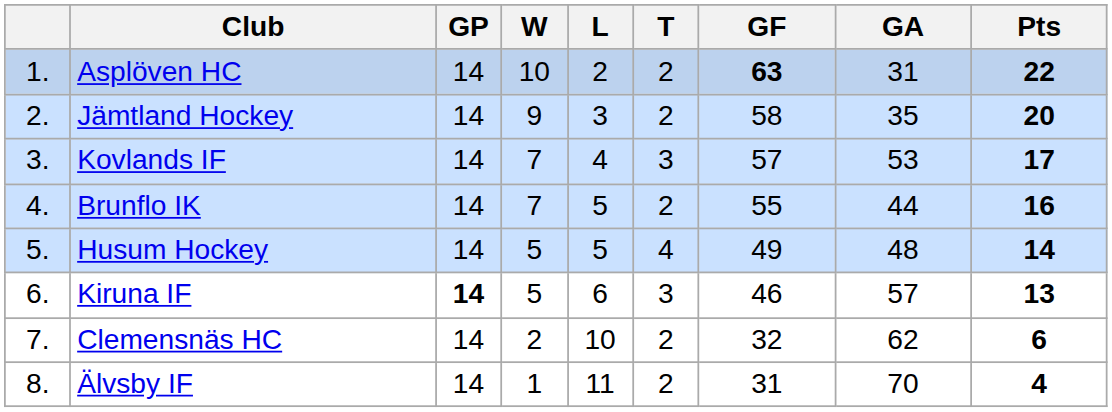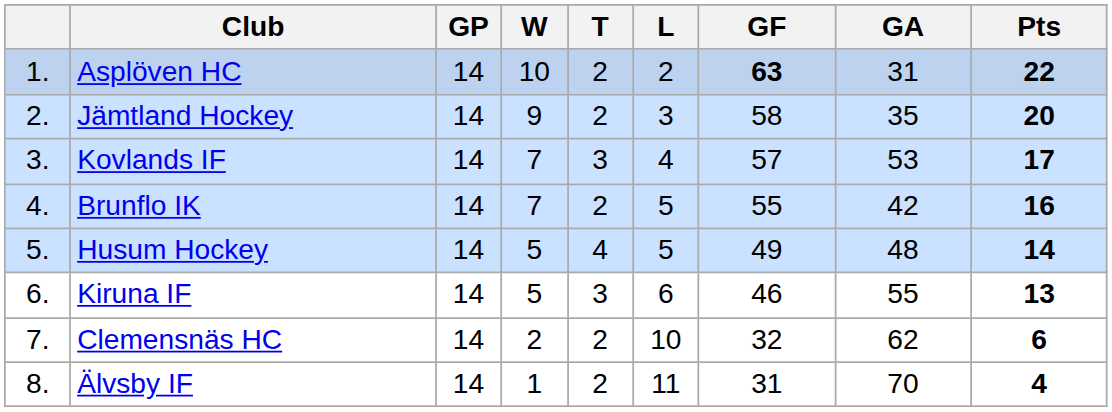 <table class="wikitable">
 <tr>
 <th width="30"></th>
 <th width="200">Club</th>
 <th width="30">GP</th>
 <th width="30">W</th>
+<th width="30">T</th>
 <th width="30">L</th>
-<th width="30">T</th>
 <th width="70">GF</th>
 <th width="70">GA</th>
 <th width="70">Pts</th>
 </tr>
 <tr bgcolor="#BCD2EE" align="center">
 <td>1.</td>
 <td align="left"><a href='#'>Asplöven HC</a></td>
 <td>14</td>
 <td>10</td>
 <td>2</td>
 <td>2</td>
 <td><strong>63</strong></td>
 <td>31</td>
 <td><strong>22</strong></td>
 </tr>
 <tr bgcolor="#CAE1FF" align="center">
 <td>2.</td>
 <td align="left"><a href='#'>Jämtland Hockey</a></td>
 <td>14</td>
 <td>9</td>
+<td>2</td>
 <td>3</td>
-<td>2</td>
 <td>58</td>
 <td>35</td>
 <td><strong>20</strong></td>
 </tr>
 <tr bgcolor="#CAE1FF" align="center">
 <td>3.</td>
 <td align="left"><a href='#'>Kovlands IF</a></td>
 <td>14</td>
 <td>7</td>
+<td>3</td>
 <td>4</td>
-<td>3</td>
 <td>57</td>
 <td>53</td>
 <td><strong>17</strong></td>
 </tr>
 <tr bgcolor="#CAE1FF" align="center">
 <td>4.</td>
 <td align="left"><a href='#'>Brunflo IK</a></td>
 <td>14</td>
 <td>7</td>
+<td>2</td>
 <td>5</td>
-<td>2</td>
 <td>55</td>
-<td>44</td>
+<td>42</td>
 <td><strong>16</strong></td>
 </tr>
 <tr bgcolor="#CAE1FF" align="center">
 <td>5.</td>
 <td align="left"><a href='#'>Husum Hockey</a></td>
 <td>14</td>
 <td>5</td>
+<td>4</td>
 <td>5</td>
-<td>4</td>
 <td>49</td>
 <td>48</td>
 <td><strong>14</strong></td>
 </tr>
 <tr bgcolor="#FFFFFF" align="center">
 <td>6.</td>
 <td align="left"><a href='#'>Kiruna IF</a></td>
-<td><strong>14</strong></td>
+<td>14</td>
 <td>5</td>
+<td>3</td>
 <td>6</td>
-<td>3</td>
 <td>46</td>
-<td>57</td>
+<td>55</td>
 <td><strong>13</strong></td>
 </tr>
 <tr bgcolor="#FFFFFF" align="center">
 <td>7.</td>
 <td align="left"><a href='#'>Clemensnäs HC</a></td>
 <td>14</td>
 <td>2</td>
+<td>2</td>
 <td>10</td>
-<td>2</td>
 <td>32</td>
 <td>62</td>
 <td><strong>6</strong></td>
 </tr>
 <tr bgcolor="#FFFFFF" align="center">
 <td>8.</td>
 <td align="left"><a href='#'>Älvsby IF</a></td>
 <td>14</td>
 <td>1</td>
+<td>2</td>
 <td>11</td>
-<td>2</td>
 <td>31</td>
 <td>70</td>
 <td><strong>4</strong></td>
 </tr>
 </table>
